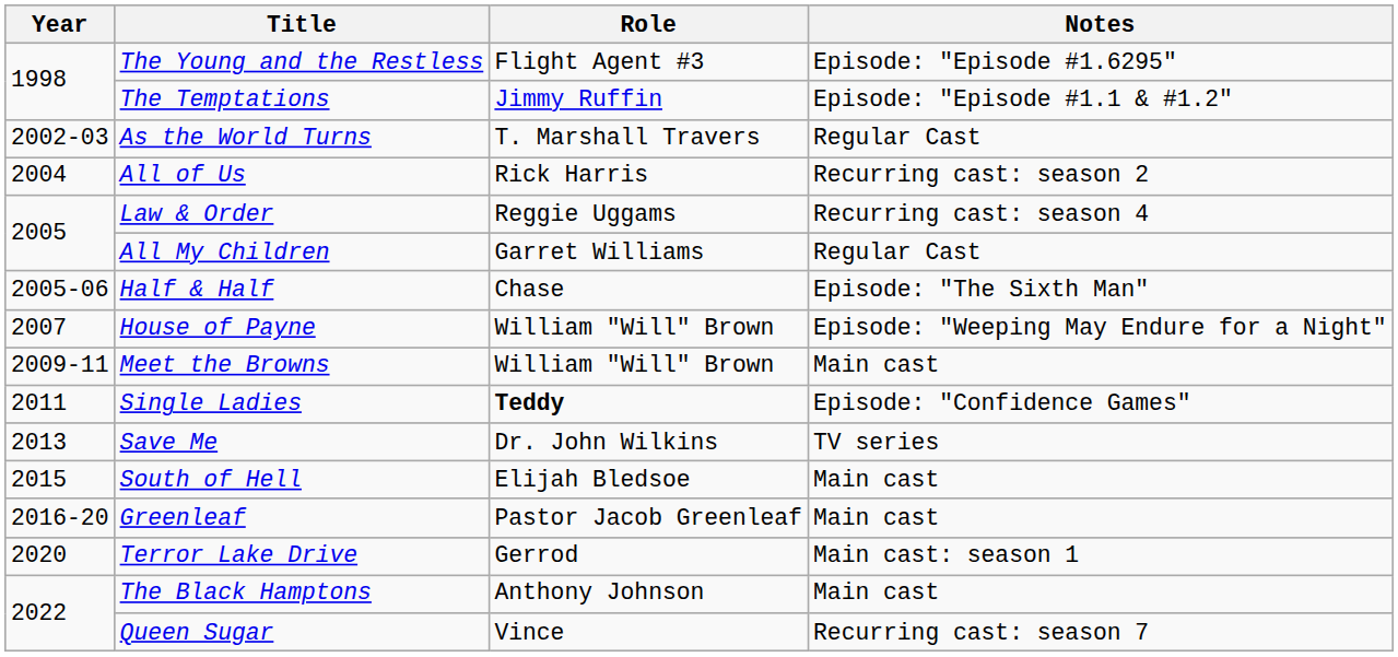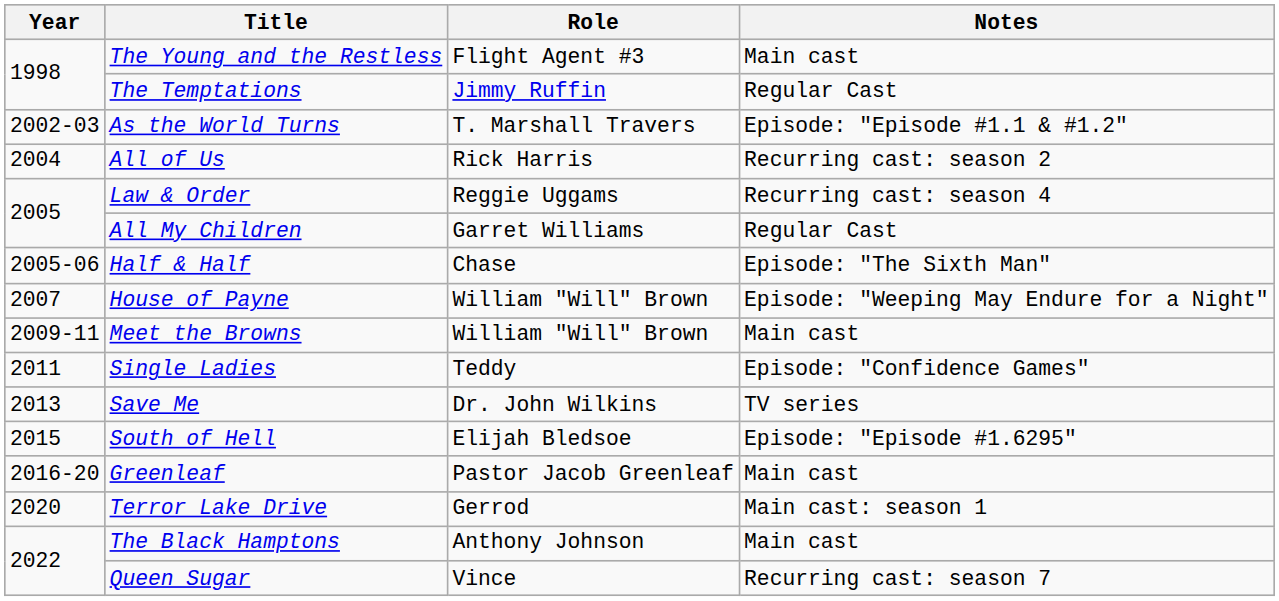 <table class="wikitable sortable">
 <tr>
 <th>Year</th>
 <th>Title</th>
 <th>Role</th>
 <th class="unsortable">Notes</th>
 </tr>
 <tr>
 <td rowspan="2">1998</td>
 <td><em><a href='#'>The Young and the Restless</a></em></td>
 <td>Flight Agent #3</td>
-<td>Episode: "Episode #1.6295"</td>
+<td>Main cast</td>
 </tr>
 <tr>
 <td><em><a href='#'>The Temptations</a></em></td>
 <td><a href='#'>Jimmy Ruffin</a></td>
-<td>Episode: "Episode #1.1 & #1.2"</td>
+<td>Regular Cast</td>
 </tr>
 <tr>
 <td>2002-03</td>
 <td><em><a href='#'>As the World Turns</a></em></td>
 <td>T. Marshall Travers</td>
-<td>Regular Cast</td>
+<td>Episode: "Episode #1.1 & #1.2"</td>
 </tr>
 <tr>
 <td>2004</td>
 <td><em><a href='#'>All of Us</a></em></td>
 <td>Rick Harris</td>
 <td>Recurring cast: season 2</td>
 </tr>
 <tr>
 <td rowspan="2">2005</td>
 <td><em><a href='#'>Law & Order</a></em></td>
 <td>Reggie Uggams</td>
 <td>Recurring cast: season 4</td>
 </tr>
 <tr>
 <td><em><a href='#'>All My Children</a></em></td>
 <td>Garret Williams</td>
 <td>Regular Cast</td>
 </tr>
 <tr>
 <td>2005-06</td>
 <td><em><a href='#'>Half & Half</a></em></td>
 <td>Chase</td>
 <td>Episode: "The Sixth Man"</td>
 </tr>
 <tr>
 <td>2007</td>
 <td><em><a href='#'>House of Payne</a></em></td>
 <td>William "Will" Brown</td>
 <td>Episode: "Weeping May Endure for a Night"</td>
 </tr>
 <tr>
 <td>2009-11</td>
 <td><em><a href='#'>Meet the Browns</a></em></td>
 <td>William "Will" Brown</td>
 <td>Main cast</td>
 </tr>
 <tr>
 <td>2011</td>
 <td><em><a href='#'>Single Ladies</a></em></td>
-<td><strong>Teddy</strong></td>
+<td>Teddy</td>
 <td>Episode: "Confidence Games"</td>
 </tr>
 <tr>
 <td>2013</td>
 <td><em><a href='#'>Save Me</a></em></td>
 <td>Dr. John Wilkins</td>
 <td>TV series</td>
 </tr>
 <tr>
 <td>2015</td>
 <td><em><a href='#'>South of Hell</a></em></td>
 <td>Elijah Bledsoe</td>
-<td>Main cast</td>
+<td>Episode: "Episode #1.6295"</td>
 </tr>
 <tr>
 <td>2016-20</td>
 <td><em><a href='#'>Greenleaf</a></em></td>
 <td>Pastor Jacob Greenleaf</td>
 <td>Main cast</td>
 </tr>
 <tr>
 <td>2020</td>
 <td><em><a href='#'>Terror Lake Drive</a></em></td>
 <td>Gerrod</td>
 <td>Main cast: season 1</td>
 </tr>
 <tr>
 <td rowspan="2">2022</td>
 <td><em><a href='#'>The Black Hamptons</a></em></td>
 <td>Anthony Johnson</td>
 <td>Main cast</td>
 </tr>
 <tr>
 <td><em><a href='#'>Queen Sugar</a></em></td>
 <td>Vince</td>
 <td>Recurring cast: season 7</td>
 </tr>
 </table>
